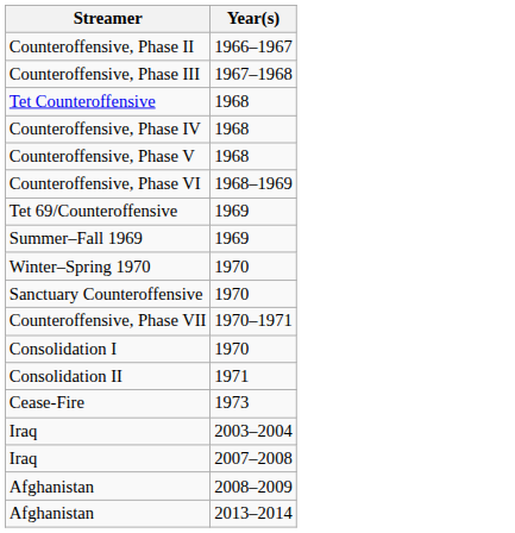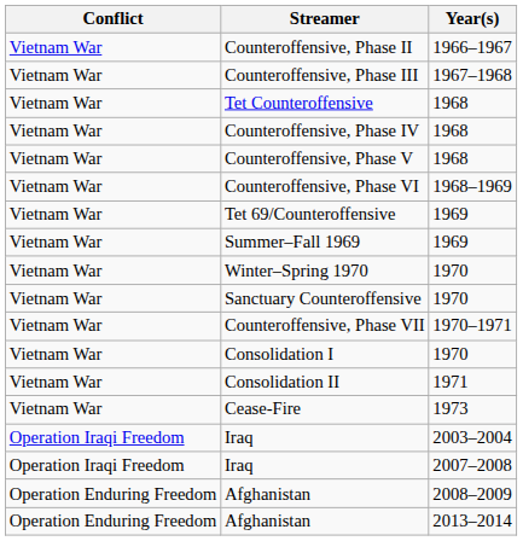 <table class=wikitable>
 <tr>
+<th>Conflict</th>
 <th>Streamer</th>
 <th>Year(s)</th>
 </tr>
 <tr>
+<td><a href='#'>Vietnam War</a></td>
 <td>Counteroffensive, Phase II</td>
 <td>1966–1967</td>
 </tr>
 <tr>
+<td>Vietnam War</td>
 <td>Counteroffensive, Phase III</td>
 <td>1967–1968</td>
 </tr>
 <tr>
+<td>Vietnam War</td>
 <td><a href='#'>Tet Counteroffensive</a></td>
 <td>1968</td>
 </tr>
 <tr>
+<td>Vietnam War</td>
 <td>Counteroffensive, Phase IV</td>
 <td>1968</td>
 </tr>
 <tr>
+<td>Vietnam War</td>
 <td>Counteroffensive, Phase V</td>
 <td>1968</td>
 </tr>
 <tr>
+<td>Vietnam War</td>
 <td>Counteroffensive, Phase VI</td>
 <td>1968–1969</td>
 </tr>
 <tr>
+<td>Vietnam War</td>
 <td>Tet 69/Counteroffensive</td>
 <td>1969</td>
 </tr>
 <tr>
+<td>Vietnam War</td>
 <td>Summer–Fall 1969</td>
 <td>1969</td>
 </tr>
 <tr>
+<td>Vietnam War</td>
 <td>Winter–Spring 1970</td>
 <td>1970</td>
 </tr>
 <tr>
+<td>Vietnam War</td>
 <td>Sanctuary Counteroffensive</td>
 <td>1970</td>
 </tr>
 <tr>
+<td>Vietnam War</td>
 <td>Counteroffensive, Phase VII</td>
 <td>1970–1971</td>
 </tr>
 <tr>
+<td>Vietnam War</td>
 <td>Consolidation I</td>
 <td>1970</td>
 </tr>
 <tr>
+<td>Vietnam War</td>
 <td>Consolidation II</td>
 <td>1971</td>
 </tr>
 <tr>
+<td>Vietnam War</td>
 <td>Cease-Fire</td>
 <td>1973</td>
 </tr>
 <tr>
+<td><a href='#'>Operation Iraqi Freedom</a></td>
 <td>Iraq</td>
 <td>2003–2004</td>
 </tr>
 <tr>
+<td>Operation Iraqi Freedom</td>
 <td>Iraq</td>
 <td>2007–2008</td>
 </tr>
 <tr>
+<td>Operation Enduring Freedom</td>
 <td>Afghanistan</td>
 <td>2008–2009</td>
 </tr>
 <tr>
+<td>Operation Enduring Freedom</td>
 <td>Afghanistan</td>
 <td>2013–2014</td>
 </tr>
 </table>
